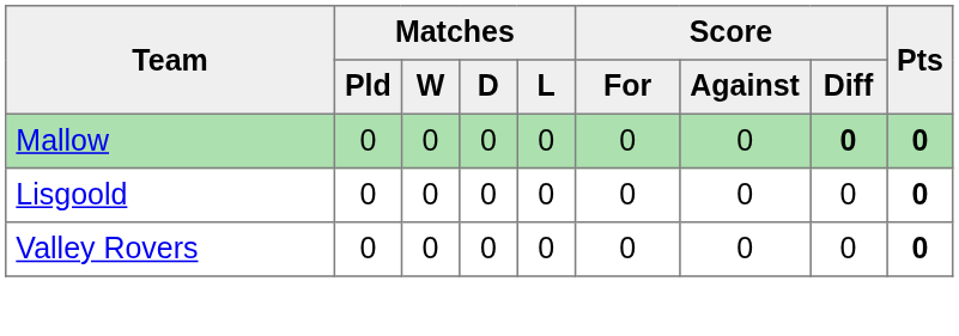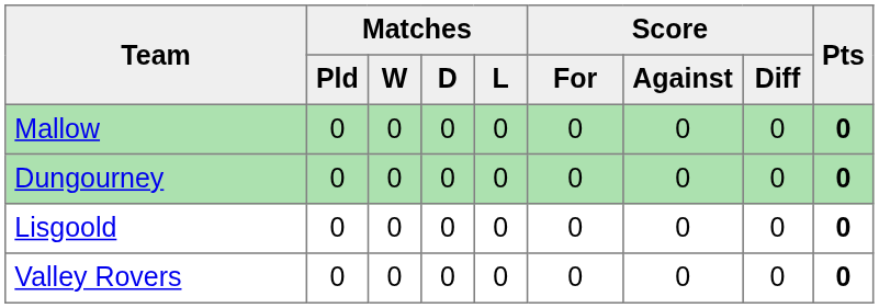 <table style=border-collapse:collapse border=1 cellspacing=0 cellpadding=5>
 <tr align=center bgcolor=#efefef>
 <th rowspan=2 width=165>Team</th>
 <th colspan=4>Matches</th>
 <th colspan=3>Score</th>
 <th rowspan=2width=20>Pts</th>
 </tr>
 <tr align=center bgcolor=#efefef>
 <th width=20>Pld</th>
 <th width=20>W</th>
 <th width=20>D</th>
 <th width=20>L</th>
 <th width=45>For</th>
 <th width=45>Against</th>
 <th width=30>Diff</th>
 </tr>
 <tr align=center style="background:#ACE1AF;">
 <td style="text-align:left;"><a href='#'>Mallow</a></td>
 <td>0</td>
 <td>0</td>
 <td>0</td>
 <td>0</td>
 <td>0</td>
 <td>0</td>
+<td>0</td>
 <td><strong>0</strong></td>
+</tr>
+<tr align=center style="background:#ACE1AF;">
+<td style="text-align:left;"><a href='#'>Dungourney</a></td>
+<td>0</td>
+<td>0</td>
+<td>0</td>
+<td>0</td>
+<td>0</td>
+<td>0</td>
+<td>0</td>
 <td><strong>0</strong></td>
 </tr>
 <tr align=center>
 <td style="text-align:left;"><a href='#'>Lisgoold</a></td>
 <td>0</td>
 <td>0</td>
 <td>0</td>
 <td>0</td>
 <td>0</td>
 <td>0</td>
 <td>0</td>
 <td><strong>0</strong></td>
 </tr>
 <tr align=center>
 <td style="text-align:left;"><a href='#'>Valley Rovers</a></td>
 <td>0</td>
 <td>0</td>
 <td>0</td>
 <td>0</td>
 <td>0</td>
 <td>0</td>
 <td>0</td>
 <td><strong>0</strong></td>
 </tr>
 </table>
